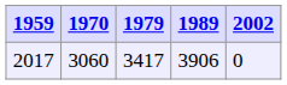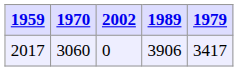 <table align="center" rules="all" cellspacing="0" cellpadding="5" style="border: 1px solid #999">
 <tr bgcolor="#DDDDFF">
 <th><a href='#'>1959</a></th>
 <th><a href='#'>1970</a></th>
+<th><a href='#'>2002</a></th>
+<th><a href='#'>1989</a></th>
 <th><a href='#'>1979</a></th>
-<th><a href='#'>1989</a></th>
-<th><a href='#'>2002</a></th>
 </tr>
 <tr bgcolor="#EEEEFF">
 <td>2017</td>
 <td>3060</td>
+<td>0</td>
+<td>3906</td>
 <td>3417</td>
-<td>3906</td>
-<td>0</td>
 </tr>
 </table>
